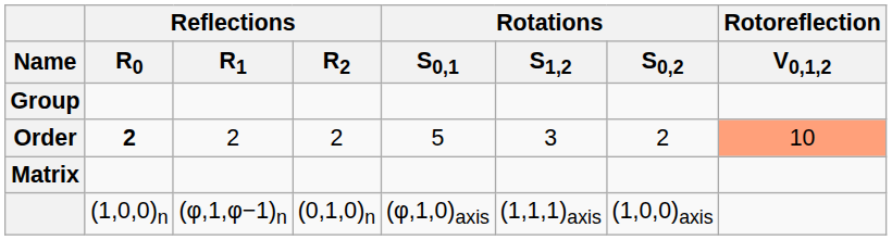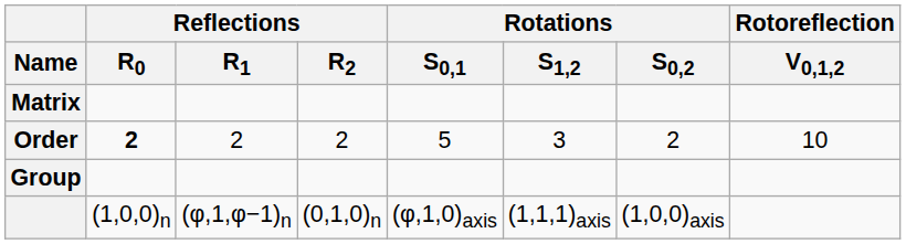 <table class=wikitable>
 <tr>
 <th></th>
 <th colspan=3>Reflections</th>
 <th colspan=3>Rotations</th>
 <th>Rotoreflection</th>
 </tr>
 <tr>
 <th>Name</th>
 <th>R<sub>0</sub></th>
 <th>R<sub>1</sub></th>
 <th>R<sub>2</sub></th>
 <th>S<sub>0,1</sub></th>
 <th>S<sub>1,2</sub></th>
 <th>S<sub>0,2</sub></th>
 <th>V<sub>0,1,2</sub></th>
 </tr>
 <tr align=center>
-<th>Group</th>
+<th>Matrix</th>
 <td></td>
 <td></td>
 <td></td>
 <td></td>
 <td></td>
 <td></td>
 <td></td>
 </tr>
 <tr align=center>
 <th>Order</th>
 <td><strong>2</strong></td>
 <td>2</td>
 <td>2</td>
 <td>5</td>
 <td>3</td>
 <td>2</td>
-<td style="background: lightsalmon;">10</td>
+<td>10</td>
 </tr>
 <tr align=center>
-<th>Matrix</th>
+<th>Group</th>
 <td></td>
 <td></td>
 <td></td>
 <td></td>
 <td></td>
 <td></td>
 <td></td>
 </tr>
 <tr align=center>
 <th></th>
 <td>(1,0,0)<sub>n</sub></td>
 <td>(φ,1,φ−1)<sub>n</sub></td>
 <td>(0,1,0)<sub>n</sub></td>
 <td>(φ,1,0)<sub>axis</sub></td>
 <td>(1,1,1)<sub>axis</sub></td>
 <td>(1,0,0)<sub>axis</sub></td>
 <td></td>
 </tr>
 </table>
